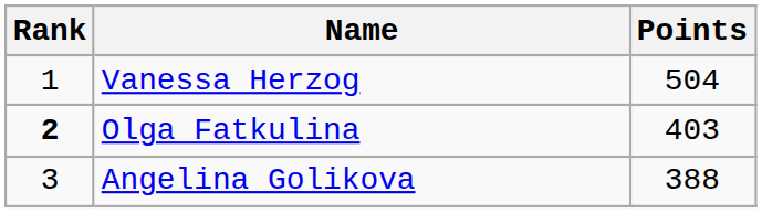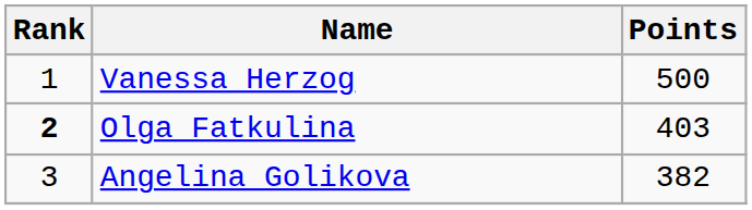 <table class="wikitable" border="1" style="text-align:center">
 <tr>
 <th width=30>Rank</th>
 <th width=220>Name</th>
 <th width=25>Points</th>
 </tr>
 <tr>
 <td>1</td>
 <td align="left"> <a href='#'>Vanessa Herzog</a></td>
-<td>504</td>
+<td>500</td>
 </tr>
 <tr>
 <td><strong>2</strong></td>
 <td align="left"> <a href='#'>Olga Fatkulina</a></td>
 <td>403</td>
 </tr>
 <tr>
 <td>3</td>
 <td align="left"> <a href='#'>Angelina Golikova</a></td>
-<td>388</td>
+<td>382</td>
 </tr>
 <tr>
 </tr>
 </table>
